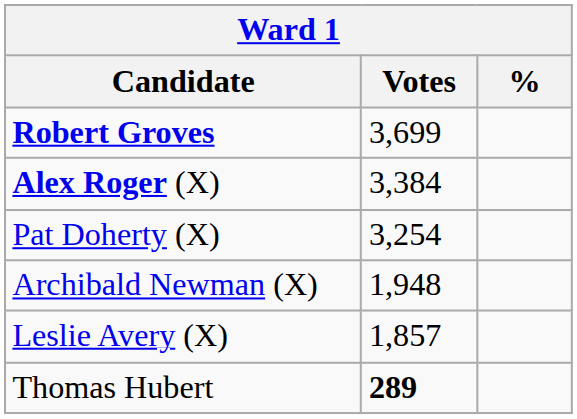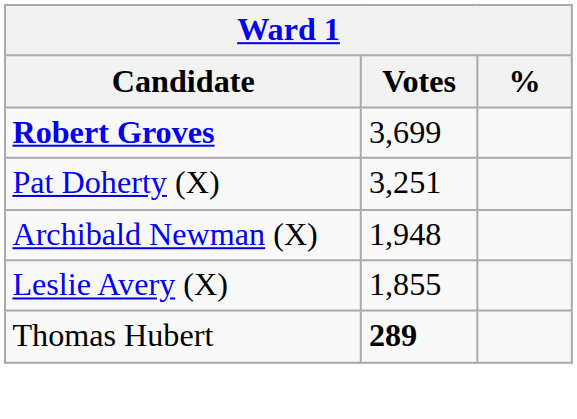 <table class="wikitable">
 <tr>
 <th colspan="3"><a href='#'>Ward 1</a></th>
 </tr>
 <tr>
 <th style="width: 170px">Candidate</th>
 <th style="width: 50px">Votes</th>
 <th style="width: 40px">%</th>
 </tr>
 <tr>
 <td><strong><a href='#'>Robert Groves</a></strong></td>
 <td>3,699</td>
 <td></td>
 </tr>
 <tr>
-<td><strong><a href='#'>Alex Roger</a></strong> (X)</td>
-<td>3,384</td>
-<td></td>
-</tr>
-<tr>
 <td><a href='#'>Pat Doherty</a> (X)</td>
-<td>3,254</td>
+<td>3,251</td>
 <td></td>
 </tr>
 <tr>
 <td><a href='#'>Archibald Newman</a> (X)</td>
 <td>1,948</td>
 <td></td>
 </tr>
 <tr>
 <td><a href='#'>Leslie Avery</a> (X)</td>
-<td>1,857</td>
+<td>1,855</td>
 <td></td>
 </tr>
 <tr>
 <td>Thomas Hubert</td>
 <td><strong>289</strong></td>
 <td></td>
 </tr>
 </table>
